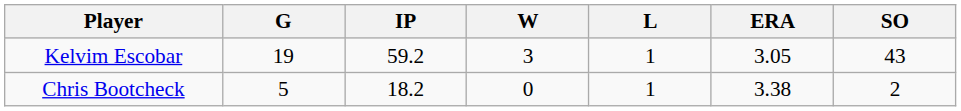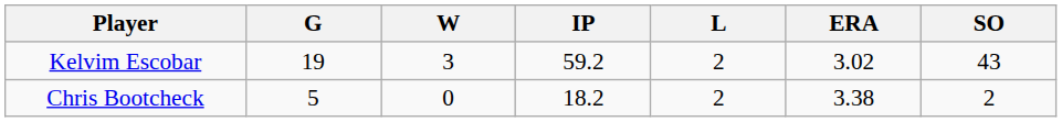 <table class="wikitable sortable">
 <tr>
 <th bgcolor="#DDDDFF" width="16%">Player</th>
 <th bgcolor="#DDDDFF" width="9%">G</th>
+<th bgcolor="#DDDDFF" width="9%">W</th>
 <th bgcolor="#DDDDFF" width="9%">IP</th>
-<th bgcolor="#DDDDFF" width="9%">W</th>
 <th bgcolor="#DDDDFF" width="9%">L</th>
 <th bgcolor="#DDDDFF" width="9%">ERA</th>
 <th bgcolor="#DDDDFF" width="9%">SO</th>
 </tr>
 <tr align="center">
 <td><a href='#'>Kelvim Escobar</a></td>
 <td>19</td>
+<td>3</td>
 <td>59.2</td>
-<td>3</td>
-<td>1</td>
-<td>3.05</td>
+<td>2</td>
+<td>3.02</td>
 <td>43</td>
 </tr>
 <tr align="center">
 <td><a href='#'>Chris Bootcheck</a></td>
 <td>5</td>
+<td>0</td>
 <td>18.2</td>
-<td>0</td>
-<td>1</td>
+<td>2</td>
 <td>3.38</td>
 <td>2</td>
 </tr>
 </table>
